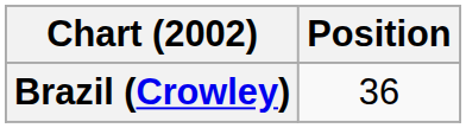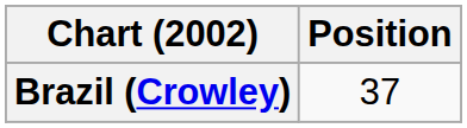 <table class="wikitable plainrowheaders" style="text-align:center">
 <tr>
 <th scope="col">Chart (2002)</th>
 <th scope="col">Position</th>
 </tr>
 <tr>
 <th scope="row">Brazil (<a href='#'>Crowley</a>)</th>
-<td>36</td>
+<td>37</td>
 </tr>
 </table>
